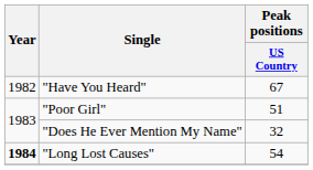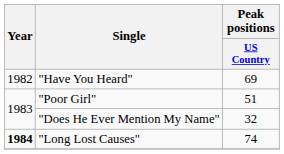 <table class="wikitable" style="text-align:center;">
 <tr>
 <th rowspan="2">Year</th>
 <th rowspan="2">Single</th>
 <th colspan="1">Peak positions</th>
 </tr>
 <tr style="font-size:smaller;">
 <th width="65"><a href='#'>US Country</a><br></th>
 </tr>
 <tr>
 <td>1982</td>
 <td align="left">"Have You Heard"</td>
-<td>67</td>
+<td>69</td>
 </tr>
 <tr>
 <td rowspan="2">1983</td>
 <td align="left">"Poor Girl"</td>
 <td>51</td>
 </tr>
 <tr>
 <td align="left">"Does He Ever Mention My Name"</td>
 <td>32</td>
 </tr>
 <tr>
 <td><strong>1984</strong></td>
 <td align="left">"Long Lost Causes"</td>
-<td>54</td>
+<td>74</td>
 </tr>
 <tr>
 </tr>
 </table>
